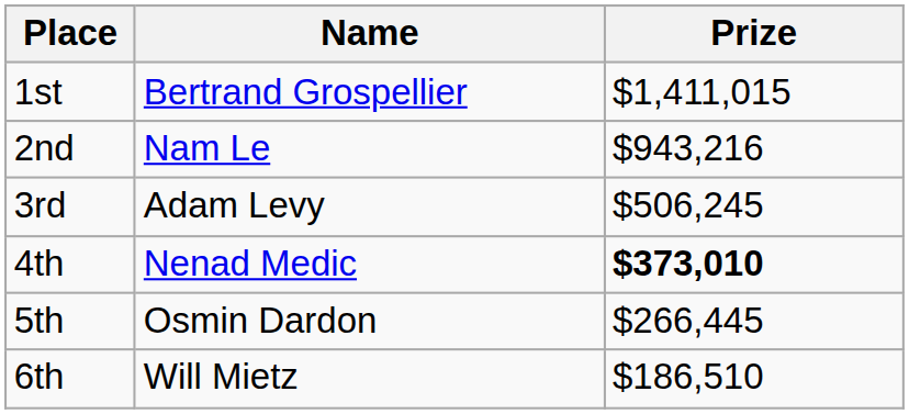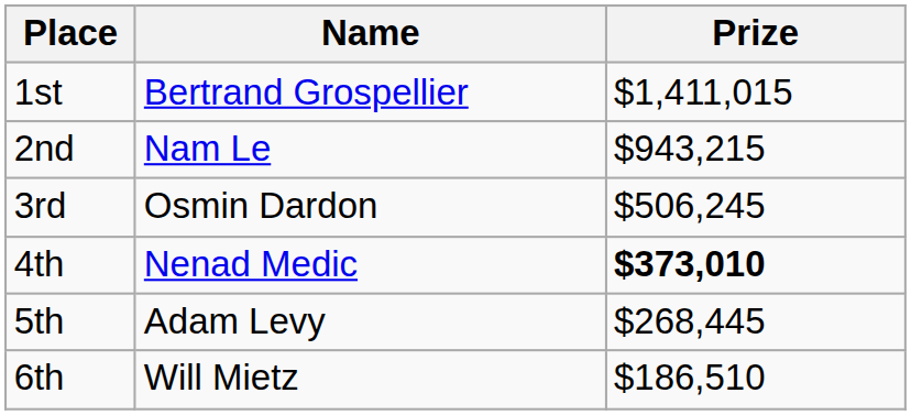 <table class="wikitable">
 <tr>
 <th width="50">Place</th>
 <th width="200">Name</th>
 <th width="125">Prize</th>
 </tr>
 <tr>
 <td>1st</td>
 <td><a href='#'>Bertrand Grospellier</a></td>
 <td>$1,411,015</td>
 </tr>
 <tr>
 <td>2nd</td>
 <td><a href='#'>Nam Le</a></td>
-<td>$943,216</td>
+<td>$943,215</td>
 </tr>
 <tr>
 <td>3rd</td>
-<td>Adam Levy</td>
+<td>Osmin Dardon</td>
 <td>$506,245</td>
 </tr>
 <tr>
 <td>4th</td>
 <td><a href='#'>Nenad Medic</a></td>
 <td><strong>$373,010</strong></td>
 </tr>
 <tr>
 <td>5th</td>
-<td>Osmin Dardon</td>
-<td>$266,445</td>
+<td>Adam Levy</td>
+<td>$268,445</td>
 </tr>
 <tr>
 <td>6th</td>
 <td>Will Mietz</td>
 <td>$186,510</td>
 </tr>
 </table>
